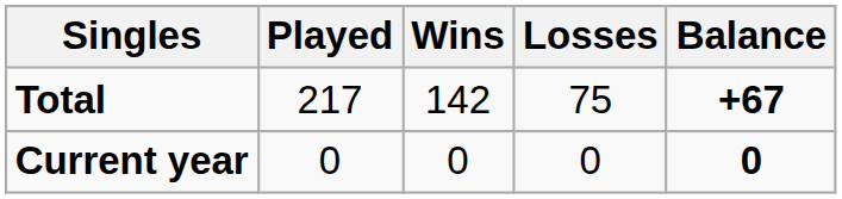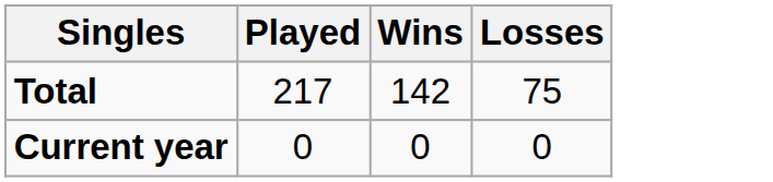 <table class="wikitable" style="text-align:center">
 <tr>
 <th>Singles</th>
 <th>Played</th>
 <th>Wins</th>
 <th>Losses</th>
-<th>Balance</th>
 </tr>
 <tr>
 <td align=left><strong>Total</strong></td>
 <td>217</td>
 <td>142</td>
 <td>75</td>
-<td><strong>+67</strong></td>
 </tr>
 <tr>
 <td align=left><strong>Current year</strong></td>
 <td>0</td>
 <td>0</td>
 <td>0</td>
-<td><strong>0</strong></td>
 </tr>
 </table>
